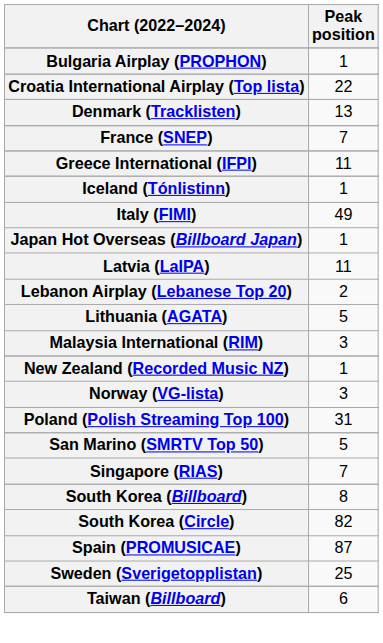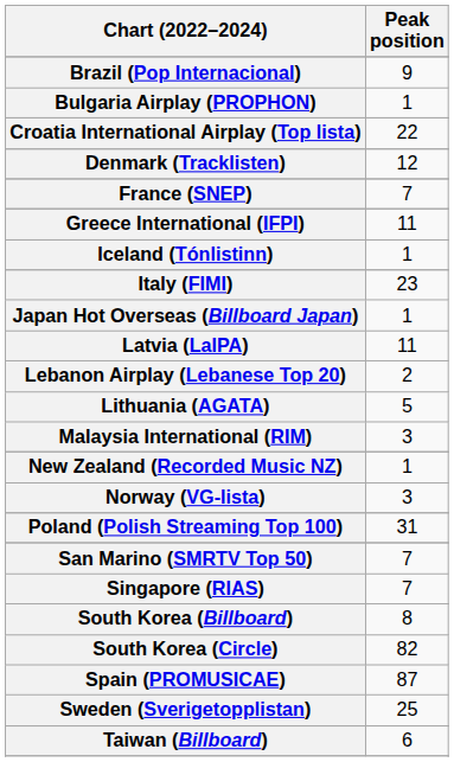 <table class="wikitable sortable plainrowheaders" style="text-align:center">
 <tr>
 <th scope="col">Chart (2022–2024)</th>
 <th scope="col">Peak<br>position</th>
 </tr>
 <tr>
 </tr>
 <tr>
 </tr>
 <tr>
 </tr>
 <tr>
+</tr>
+<tr>
+<th scope="row">Brazil (<a href='#'>Pop Internacional</a>)</th>
+<td>9</td>
 </tr>
 <tr>
 <th scope="row">Bulgaria Airplay (<a href='#'>PROPHON</a>)</th>
 <td>1</td>
 </tr>
 <tr>
 </tr>
 <tr>
 </tr>
 <tr>
 </tr>
 <tr>
 </tr>
 <tr>
 <th scope="row">Croatia International Airplay (<a href='#'>Top lista</a>)</th>
 <td>22</td>
 </tr>
 <tr>
 </tr>
 <tr>
 </tr>
 <tr>
 <th scope="row">Denmark (<a href='#'>Tracklisten</a>)</th>
-<td>13</td>
+<td>12</td>
 </tr>
 <tr>
 </tr>
 <tr>
 <th scope="row">France (<a href='#'>SNEP</a>)</th>
 <td>7</td>
 </tr>
 <tr>
 </tr>
 <tr>
 </tr>
 <tr>
 <th scope="row">Greece International (<a href='#'>IFPI</a>)</th>
 <td>11</td>
 </tr>
 <tr>
 </tr>
 <tr>
 </tr>
 <tr>
 </tr>
 <tr>
 <th scope="row">Iceland (<a href='#'>Tónlistinn</a>)</th>
 <td>1</td>
 </tr>
 <tr>
 </tr>
 <tr>
 <th scope="row">Italy (<a href='#'>FIMI</a>)</th>
-<td>49</td>
+<td>23</td>
 </tr>
 <tr>
 <th scope="row">Japan Hot Overseas (<em><a href='#'>Billboard Japan</a></em>)</th>
 <td>1</td>
 </tr>
 <tr>
 <th scope="row">Latvia (<a href='#'>LaIPA</a>)</th>
 <td>11</td>
 </tr>
 <tr>
 <th scope="row">Lebanon Airplay (<a href='#'>Lebanese Top 20</a>)</th>
 <td>2</td>
 </tr>
 <tr>
 <th scope="row">Lithuania (<a href='#'>AGATA</a>)</th>
 <td>5</td>
 </tr>
 <tr>
 <th scope="row">Malaysia International (<a href='#'>RIM</a>)</th>
 <td>3</td>
 </tr>
 <tr>
 </tr>
 <tr>
 </tr>
 <tr>
 <th scope="row">New Zealand (<a href='#'>Recorded Music NZ</a>)</th>
 <td>1</td>
 </tr>
 <tr>
 <th scope="row">Norway (<a href='#'>VG-lista</a>)</th>
 <td>3</td>
 </tr>
 <tr>
 </tr>
 <tr>
 <th scope="row">Poland (<a href='#'>Polish Streaming Top 100</a>)</th>
 <td>31</td>
 </tr>
 <tr>
 </tr>
 <tr>
 </tr>
 <tr>
 <th scope="row">San Marino (<a href='#'>SMRTV Top 50</a>)</th>
-<td>5</td>
+<td>7</td>
 </tr>
 <tr>
 <th scope="row">Singapore (<a href='#'>RIAS</a>)</th>
 <td>7</td>
 </tr>
 <tr>
 </tr>
 <tr>
 </tr>
 <tr>
 </tr>
 <tr>
 <th scope="row">South Korea (<em><a href='#'>Billboard</a></em>)</th>
 <td>8</td>
 </tr>
 <tr>
 <th scope="row">South Korea (<a href='#'>Circle</a>)</th>
 <td>82</td>
 </tr>
 <tr>
 <th scope="row">Spain (<a href='#'>PROMUSICAE</a>)</th>
 <td>87</td>
 </tr>
 <tr>
 <th scope="row">Sweden (<a href='#'>Sverigetopplistan</a>)</th>
 <td>25</td>
 </tr>
 <tr>
 </tr>
 <tr>
 <th scope="row">Taiwan (<em><a href='#'>Billboard</a></em>)</th>
 <td>6</td>
 </tr>
 <tr>
 </tr>
 <tr>
 </tr>
 <tr>
 </tr>
 <tr>
 </tr>
 <tr>
 </tr>
 <tr>
 </tr>
 </table>
